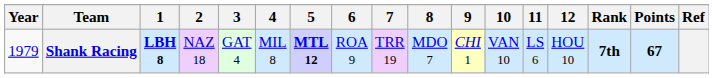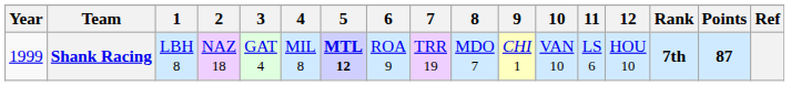 <table class="wikitable" style="text-align:center; font-size:85%">
 <tr>
 </tr>
 <tr>
 <th>Year</th>
 <th>Team</th>
 <th>1</th>
 <th>2</th>
 <th>3</th>
 <th>4</th>
 <th>5</th>
 <th>6</th>
 <th>7</th>
 <th>8</th>
 <th>9</th>
 <th>10</th>
 <th>11</th>
 <th>12</th>
 <th>Rank</th>
 <th>Points</th>
 <th>Ref</th>
 </tr>
 <tr>
-<td><a href='#'>1979</a></td>
+<td><a href='#'>1999</a></td>
 <th nowrap><a href='#'>Shank Racing</a></th>
-<td style="background:#CFEAFF;"><strong><a href='#'>LBH</a><br><small>8</small></strong></td>
+<td style="background:#CFEAFF;"><a href='#'>LBH</a><br><small>8</small></td>
 <td style="background:#EFCFFF;"><a href='#'>NAZ</a><br><small>18</small></td>
 <td style="background:#DFFFDF;"><a href='#'>GAT</a><br><small>4</small></td>
 <td style="background:#CFEAFF;"><a href='#'>MIL</a><br><small>8</small></td>
 <td style="background:#CFCFFF;"><strong><a href='#'>MTL</a><br><small>12</small></strong></td>
 <td style="background:#CFEAFF;"><a href='#'>ROA</a><br><small>9</small></td>
 <td style="background:#EFCFFF;"><a href='#'>TRR</a><br><small>19</small></td>
 <td style="background:#CFEAFF;"><a href='#'>MDO</a><br><small>7</small></td>
 <td style="background:#FFFFBF;"><em><a href='#'>CHI</a></em><br><small>1</small></td>
 <td style="background:#CFEAFF;"><a href='#'>VAN</a><br><small>10</small></td>
 <td style="background:#CFEAFF;"><a href='#'>LS</a><br><small>6</small></td>
 <td style="background:#CFEAFF;"><a href='#'>HOU</a><br><small>10</small></td>
 <th style="background:#CFEAFF;">7th</th>
-<th style="background:#CFEAFF;">67</th>
+<th style="background:#CFEAFF;">87</th>
 <th></th>
 </tr>
 </table>
